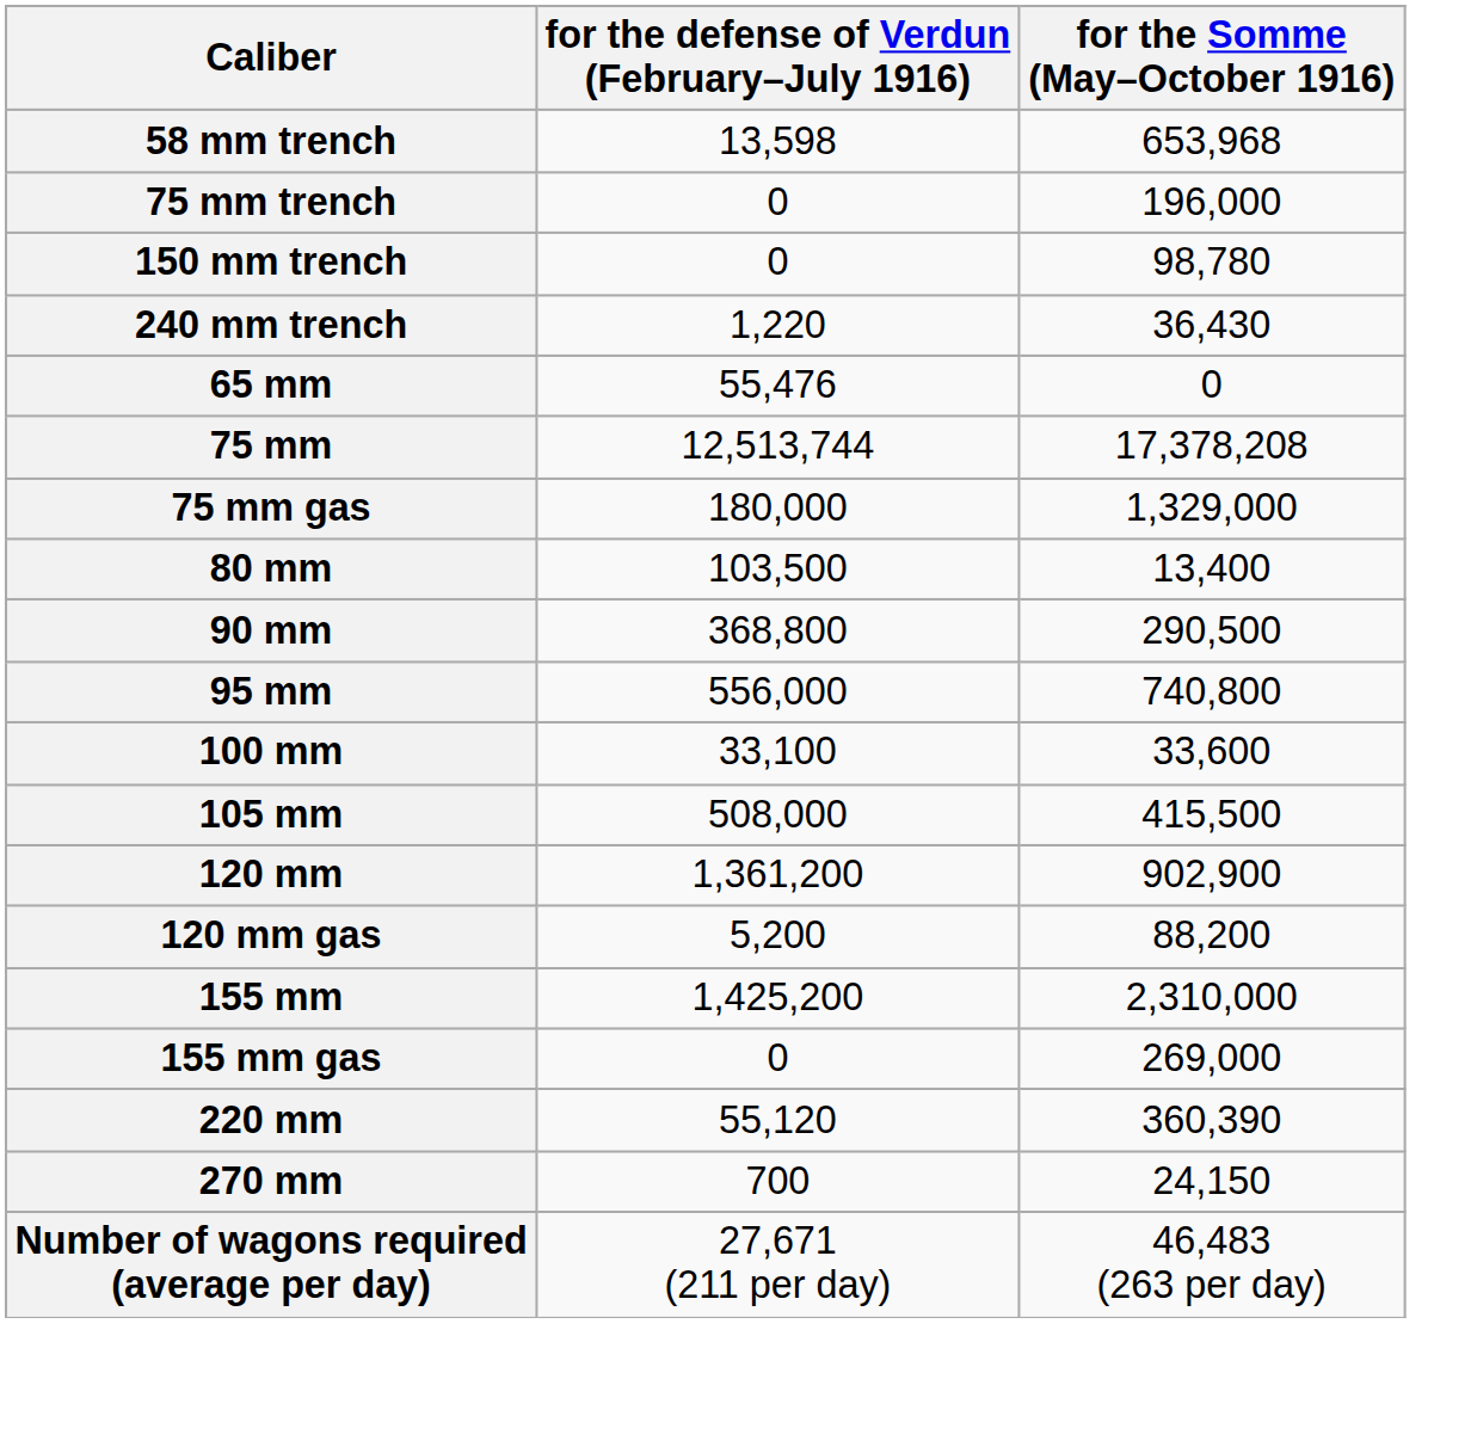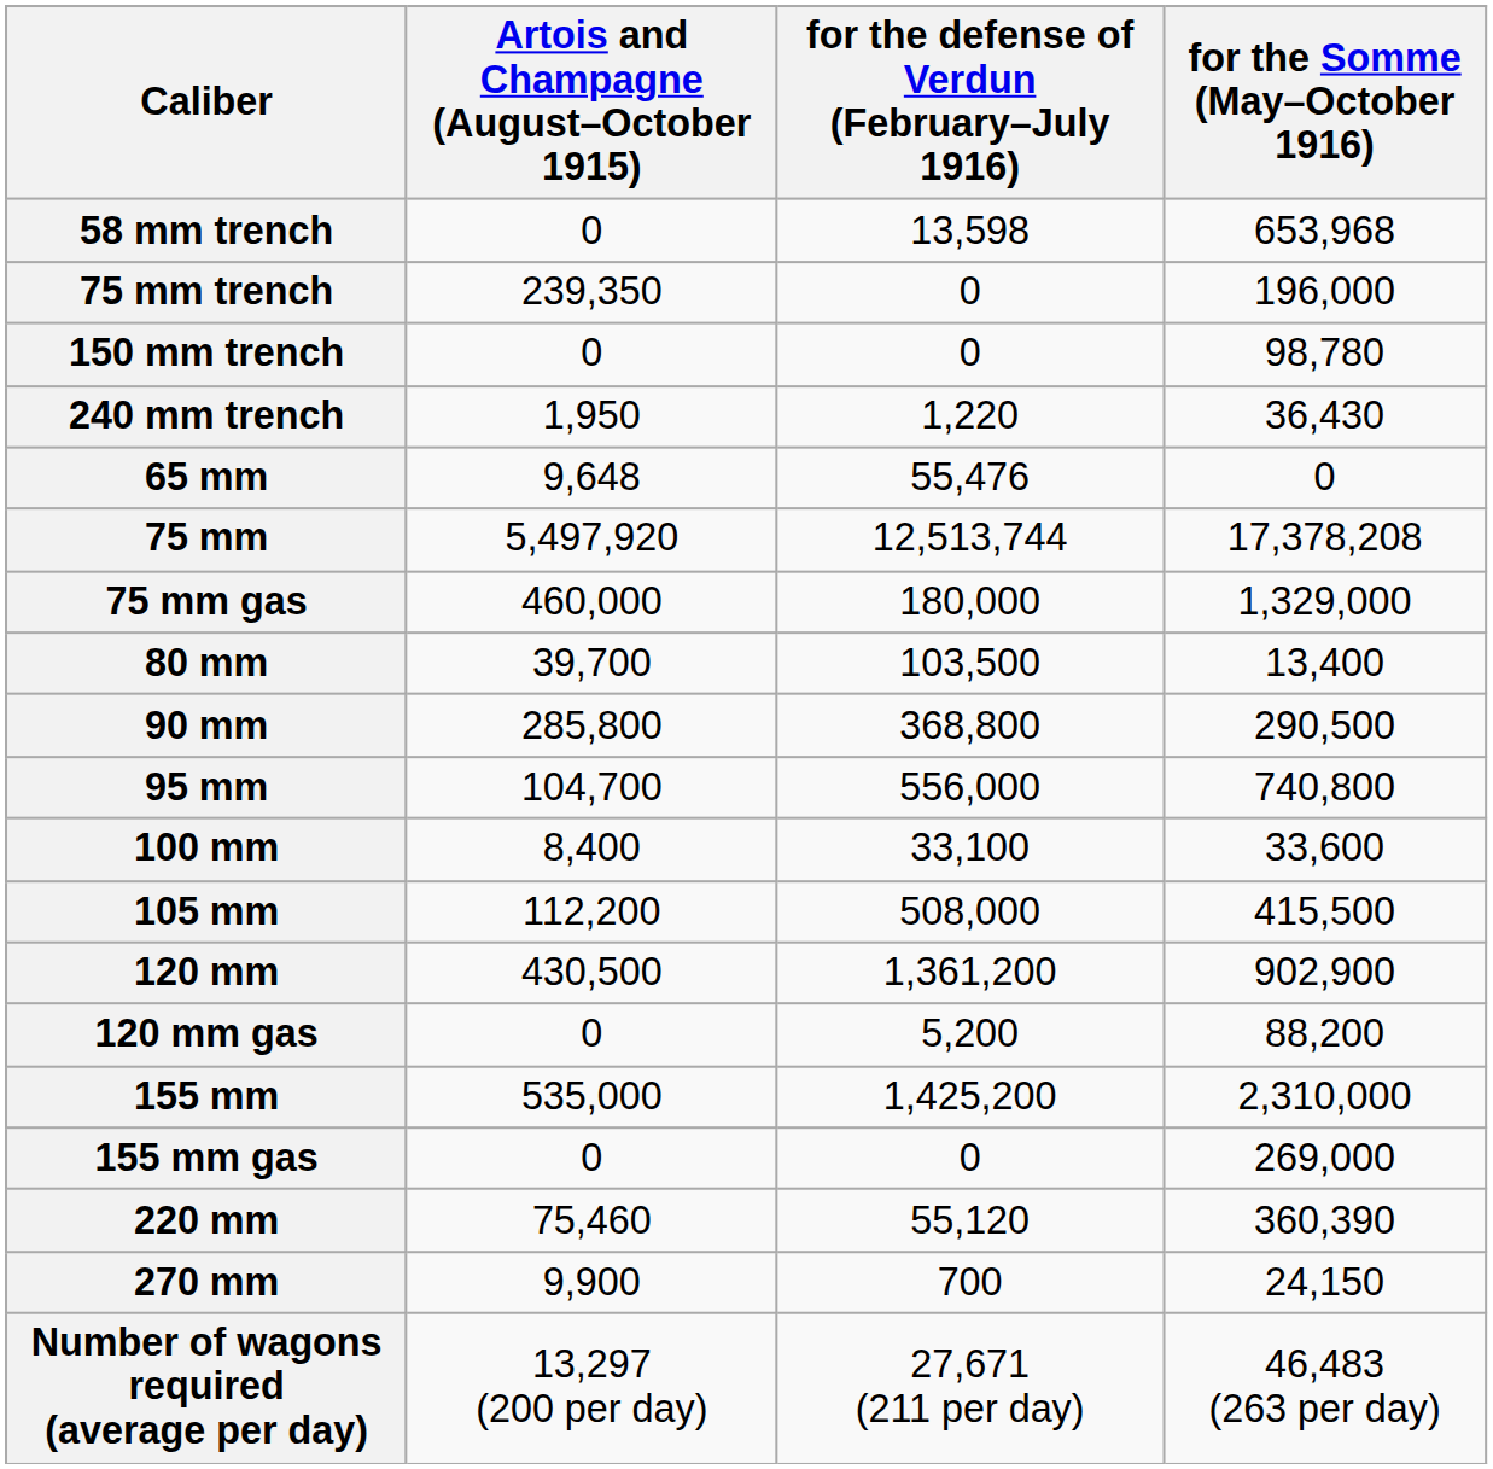 <table class="wikitable center" style="text-align:center;">
 <tr>
 <th>Caliber</th>
+<th><a href='#'>Artois</a> and <a href='#'>Champagne</a><br>(August–October 1915)</th>
 <th>for the defense of <a href='#'>Verdun</a><br>(February–July 1916)</th>
 <th>for the <a href='#'>Somme</a><br>(May–October 1916)</th>
 </tr>
 <tr>
 <th scope="row">58 mm trench</th>
+<td>0</td>
 <td>13,598</td>
 <td>653,968</td>
 </tr>
 <tr>
 <th scope="row">75 mm trench</th>
+<td>239,350</td>
 <td>0</td>
 <td>196,000</td>
 </tr>
 <tr>
 <th scope="row">150 mm trench</th>
 <td>0</td>
+<td>0</td>
 <td>98,780</td>
 </tr>
 <tr>
 <th scope="row">240 mm trench</th>
+<td>1,950</td>
 <td>1,220</td>
 <td>36,430</td>
 </tr>
 <tr>
 <th scope="row">65 mm</th>
+<td>9,648</td>
 <td>55,476</td>
 <td>0</td>
 </tr>
 <tr>
 <th scope="row">75 mm</th>
+<td>5,497,920</td>
 <td>12,513,744</td>
 <td>17,378,208</td>
 </tr>
 <tr>
 <th scope="row">75 mm gas</th>
+<td>460,000</td>
 <td>180,000</td>
 <td>1,329,000</td>
 </tr>
 <tr>
 <th scope="row">80 mm</th>
+<td>39,700</td>
 <td>103,500</td>
 <td>13,400</td>
 </tr>
 <tr>
 <th scope="row">90 mm</th>
+<td>285,800</td>
 <td>368,800</td>
 <td>290,500</td>
 </tr>
 <tr>
 <th scope="row">95 mm</th>
+<td>104,700</td>
 <td>556,000</td>
 <td>740,800</td>
 </tr>
 <tr>
 <th scope="row">100 mm</th>
+<td>8,400</td>
 <td>33,100</td>
 <td>33,600</td>
 </tr>
 <tr>
 <th scope="row">105 mm</th>
+<td>112,200</td>
 <td>508,000</td>
 <td>415,500</td>
 </tr>
 <tr>
 <th scope="row">120 mm</th>
+<td>430,500</td>
 <td>1,361,200</td>
 <td>902,900</td>
 </tr>
 <tr>
 <th scope="row">120 mm gas</th>
+<td>0</td>
 <td>5,200</td>
 <td>88,200</td>
 </tr>
 <tr>
 <th scope="row">155 mm</th>
+<td>535,000</td>
 <td>1,425,200</td>
 <td>2,310,000</td>
 </tr>
 <tr>
 <th scope="row">155 mm gas</th>
 <td>0</td>
+<td>0</td>
 <td>269,000</td>
 </tr>
 <tr>
 <th scope="row">220 mm</th>
+<td>75,460</td>
 <td>55,120</td>
 <td>360,390</td>
 </tr>
 <tr>
 <th scope="row">270 mm</th>
+<td>9,900</td>
 <td>700</td>
 <td>24,150</td>
 </tr>
 <tr>
 <th scope="row">Number of wagons required<br>(average per day)</th>
+<td>13,297<br>(200 per day)</td>
 <td>27,671<br>(211 per day)</td>
 <td>46,483<br>(263 per day)</td>
 </tr>
 </table>
